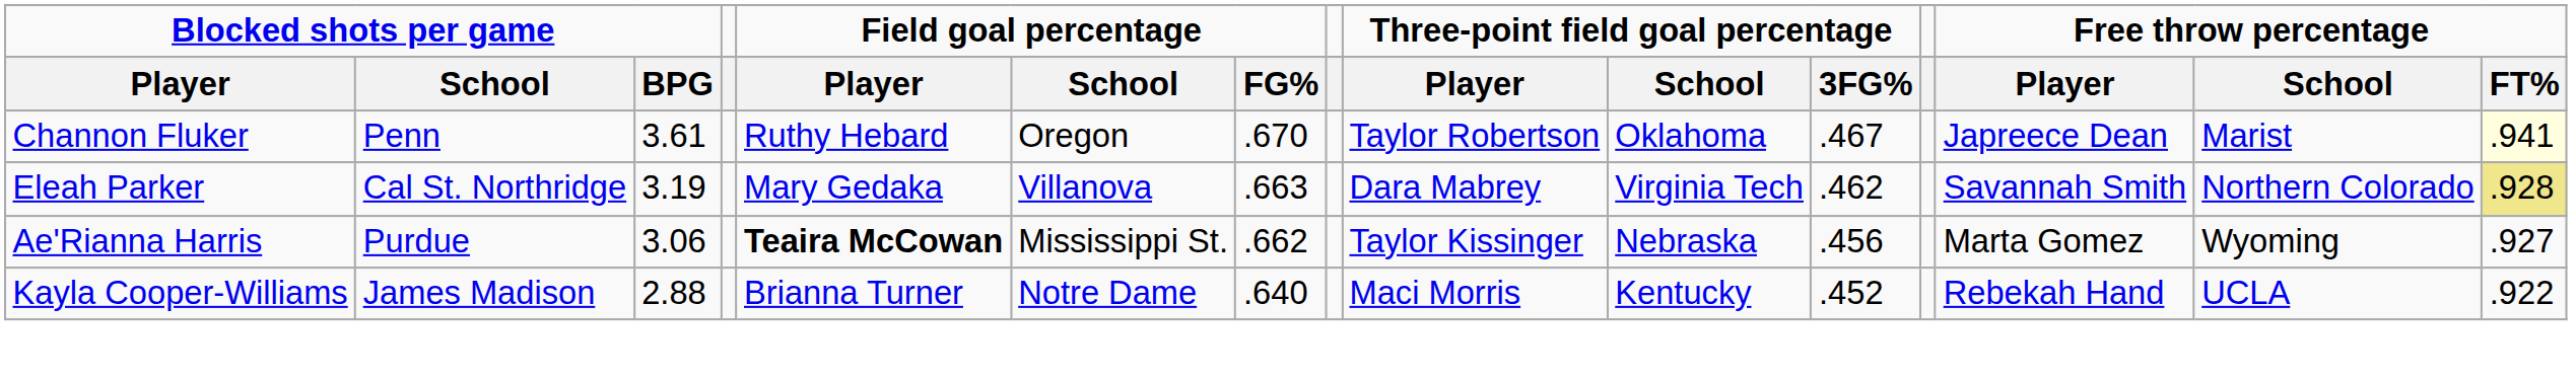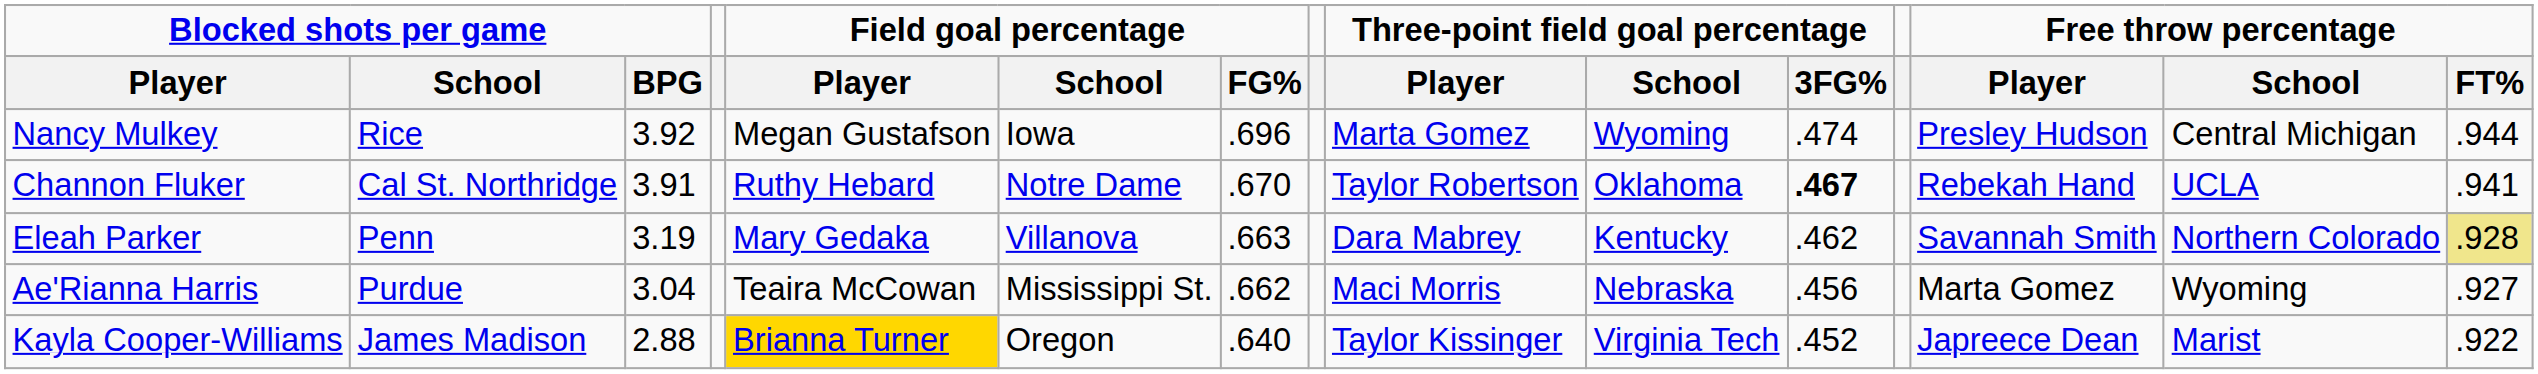 <table class="wikitable" style="text-align: left;">
 <tr>
 <td colspan=3 style="text-align:center;"><strong><a href='#'>Blocked shots per game</a></strong></td>
 <td></td>
 <td colspan=3 style="text-align:center;"><strong>Field goal percentage</strong></td>
 <td></td>
 <td colspan=3 style="text-align:center;"><strong>Three-point field goal percentage</strong></td>
 <td></td>
 <td colspan=3 style="text-align:center;"><strong>Free throw percentage</strong></td>
 </tr>
 <tr>
 <th>Player</th>
 <th>School</th>
 <th>BPG</th>
 <th></th>
 <th>Player</th>
 <th>School</th>
 <th>FG%</th>
 <th></th>
 <th>Player</th>
 <th>School</th>
 <th>3FG%</th>
 <th></th>
 <th>Player</th>
 <th>School</th>
 <th>FT%</th>
 </tr>
 <tr>
+<td><a href='#'>Nancy Mulkey</a></td>
+<td><a href='#'>Rice</a></td>
+<td>3.92</td>
+<td></td>
+<td>Megan Gustafson</td>
+<td>Iowa</td>
+<td>.696</td>
+<td></td>
+<td><a href='#'>Marta Gomez</a></td>
+<td><a href='#'>Wyoming</a></td>
+<td>.474</td>
+<td></td>
+<td><a href='#'>Presley Hudson</a></td>
+<td>Central Michigan</td>
+<td>.944</td>
+</tr>
+<tr>
 <td><a href='#'>Channon Fluker</a></td>
-<td><a href='#'>Penn</a></td>
-<td>3.61</td>
+<td><a href='#'>Cal St. Northridge</a></td>
+<td>3.91</td>
 <td></td>
 <td><a href='#'>Ruthy Hebard</a></td>
-<td>Oregon</td>
+<td><a href='#'>Notre Dame</a></td>
 <td>.670</td>
 <td></td>
 <td><a href='#'>Taylor Robertson</a></td>
 <td><a href='#'>Oklahoma</a></td>
-<td>.467</td>
+<td><strong>.467</strong></td>
 <td></td>
-<td><a href='#'>Japreece Dean</a></td>
-<td><a href='#'>Marist</a></td>
-<td style="background: lightyellow;">.941</td>
+<td><a href='#'>Rebekah Hand</a></td>
+<td><a href='#'>UCLA</a></td>
+<td>.941</td>
 </tr>
 <tr>
 <td><a href='#'>Eleah Parker</a></td>
-<td><a href='#'>Cal St. Northridge</a></td>
+<td><a href='#'>Penn</a></td>
 <td>3.19</td>
 <td></td>
 <td><a href='#'>Mary Gedaka</a></td>
 <td><a href='#'>Villanova</a></td>
 <td>.663</td>
 <td></td>
 <td><a href='#'>Dara Mabrey</a></td>
-<td><a href='#'>Virginia Tech</a></td>
+<td><a href='#'>Kentucky</a></td>
 <td>.462</td>
 <td></td>
 <td><a href='#'>Savannah Smith</a></td>
 <td><a href='#'>Northern Colorado</a></td>
 <td style="background: khaki;">.928</td>
 </tr>
 <tr>
 <td><a href='#'>Ae'Rianna Harris</a></td>
 <td><a href='#'>Purdue</a></td>
-<td>3.06</td>
+<td>3.04</td>
 <td></td>
-<td><strong>Teaira McCowan</strong></td>
+<td>Teaira McCowan</td>
 <td>Mississippi St.</td>
 <td>.662</td>
 <td></td>
-<td><a href='#'>Taylor Kissinger</a></td>
+<td><a href='#'>Maci Morris</a></td>
 <td><a href='#'>Nebraska</a></td>
 <td>.456</td>
 <td></td>
 <td>Marta Gomez</td>
 <td>Wyoming</td>
 <td>.927</td>
 </tr>
 <tr>
 <td><a href='#'>Kayla Cooper-Williams</a></td>
 <td><a href='#'>James Madison</a></td>
 <td>2.88</td>
 <td></td>
-<td><a href='#'>Brianna Turner</a></td>
-<td><a href='#'>Notre Dame</a></td>
+<td style="background: gold;"><a href='#'>Brianna Turner</a></td>
+<td>Oregon</td>
 <td>.640</td>
 <td></td>
-<td><a href='#'>Maci Morris</a></td>
-<td><a href='#'>Kentucky</a></td>
+<td><a href='#'>Taylor Kissinger</a></td>
+<td><a href='#'>Virginia Tech</a></td>
 <td>.452</td>
 <td></td>
-<td><a href='#'>Rebekah Hand</a></td>
-<td><a href='#'>UCLA</a></td>
+<td><a href='#'>Japreece Dean</a></td>
+<td><a href='#'>Marist</a></td>
 <td>.922</td>
 </tr>
 </table>
